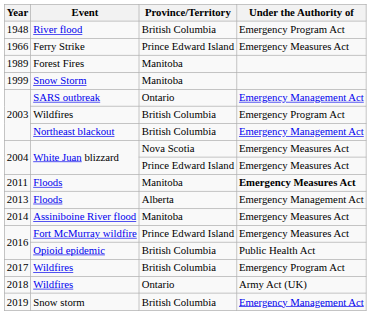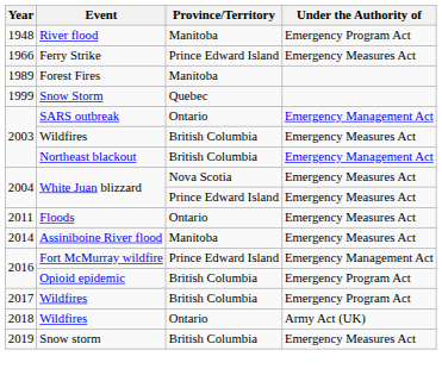 <table class="wikitable sortable mw-collapsible">
 <tr>
 <th>Year</th>
 <th>Event</th>
 <th>Province/Territory</th>
 <th>Under the Authority of</th>
 </tr>
 <tr>
 <td>1948</td>
 <td><a href='#'>River flood</a></td>
-<td>British Columbia</td>
+<td>Manitoba</td>
 <td>Emergency Program Act</td>
 </tr>
 <tr>
 <td>1966</td>
 <td>Ferry Strike</td>
 <td>Prince Edward Island</td>
 <td>Emergency Measures Act</td>
 </tr>
 <tr>
 <td>1989</td>
 <td>Forest Fires</td>
 <td>Manitoba</td>
 <td></td>
 </tr>
 <tr>
 <td>1999</td>
 <td><a href='#'>Snow Storm</a></td>
-<td>Manitoba</td>
+<td>Quebec</td>
 <td></td>
 </tr>
 <tr>
 <td rowspan="3">2003</td>
 <td><a href='#'>SARS outbreak</a></td>
 <td>Ontario</td>
 <td><a href='#'>Emergency Management Act</a></td>
 </tr>
 <tr>
 <td>Wildfires</td>
 <td>British Columbia</td>
-<td>Emergency Program Act</td>
+<td>Emergency Measures Act</td>
 </tr>
 <tr>
 <td><a href='#'>Northeast blackout</a></td>
 <td>British Columbia</td>
 <td><a href='#'>Emergency Management Act</a></td>
 </tr>
 <tr>
 <td rowspan="2">2004</td>
 <td rowspan="2"><a href='#'>White Juan</a> blizzard</td>
 <td>Nova Scotia</td>
 <td>Emergency Measures Act</td>
 </tr>
 <tr>
 <td>Prince Edward Island</td>
 <td>Emergency Measures Act</td>
 </tr>
 <tr>
 <td>2011</td>
 <td><a href='#'>Floods</a></td>
-<td>Manitoba</td>
-<td><strong>Emergency Measures Act</strong></td>
-</tr>
-<tr>
-<td>2013</td>
-<td><a href='#'>Floods</a></td>
-<td>Alberta</td>
-<td>Emergency Management Act</td>
+<td>Ontario</td>
+<td>Emergency Measures Act</td>
 </tr>
 <tr>
 <td>2014</td>
 <td><a href='#'>Assiniboine River flood</a></td>
 <td>Manitoba</td>
 <td>Emergency Measures Act </td>
 </tr>
 <tr>
 <td rowspan="2">2016</td>
 <td><a href='#'>Fort McMurray wildfire</a></td>
 <td>Prince Edward Island</td>
-<td>Emergency Measures Act</td>
+<td>Emergency Management Act</td>
 </tr>
 <tr>
 <td><a href='#'>Opioid epidemic</a></td>
 <td>British Columbia</td>
-<td>Public Health Act</td>
+<td>Emergency Program Act</td>
 </tr>
 <tr>
 <td>2017</td>
 <td><a href='#'>Wildfires</a></td>
 <td>British Columbia</td>
 <td>Emergency Program Act</td>
 </tr>
 <tr>
 <td>2018</td>
 <td><a href='#'>Wildfires</a></td>
 <td>Ontario</td>
 <td>Army Act (UK)</td>
 </tr>
 <tr>
 <td>2019</td>
 <td>Snow storm</td>
 <td>British Columbia</td>
-<td><a href='#'>Emergency Management Act</a></td>
+<td>Emergency Measures Act</td>
 </tr>
 </table>
